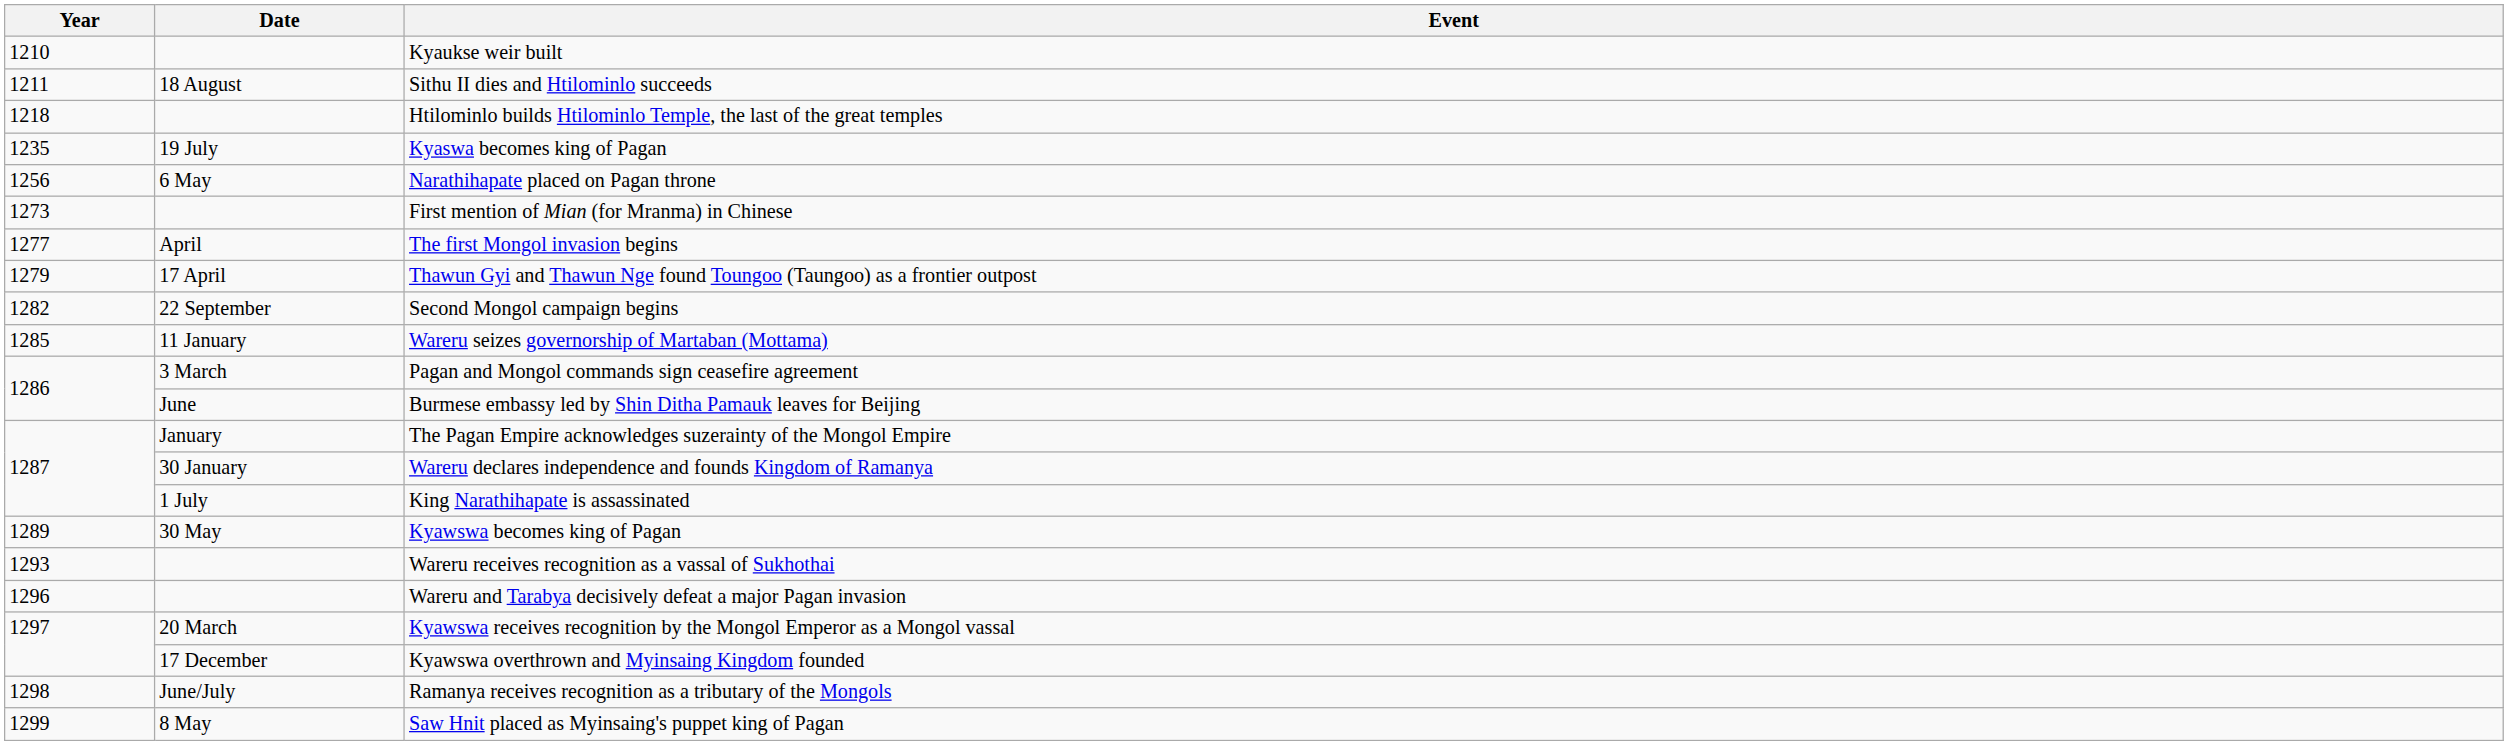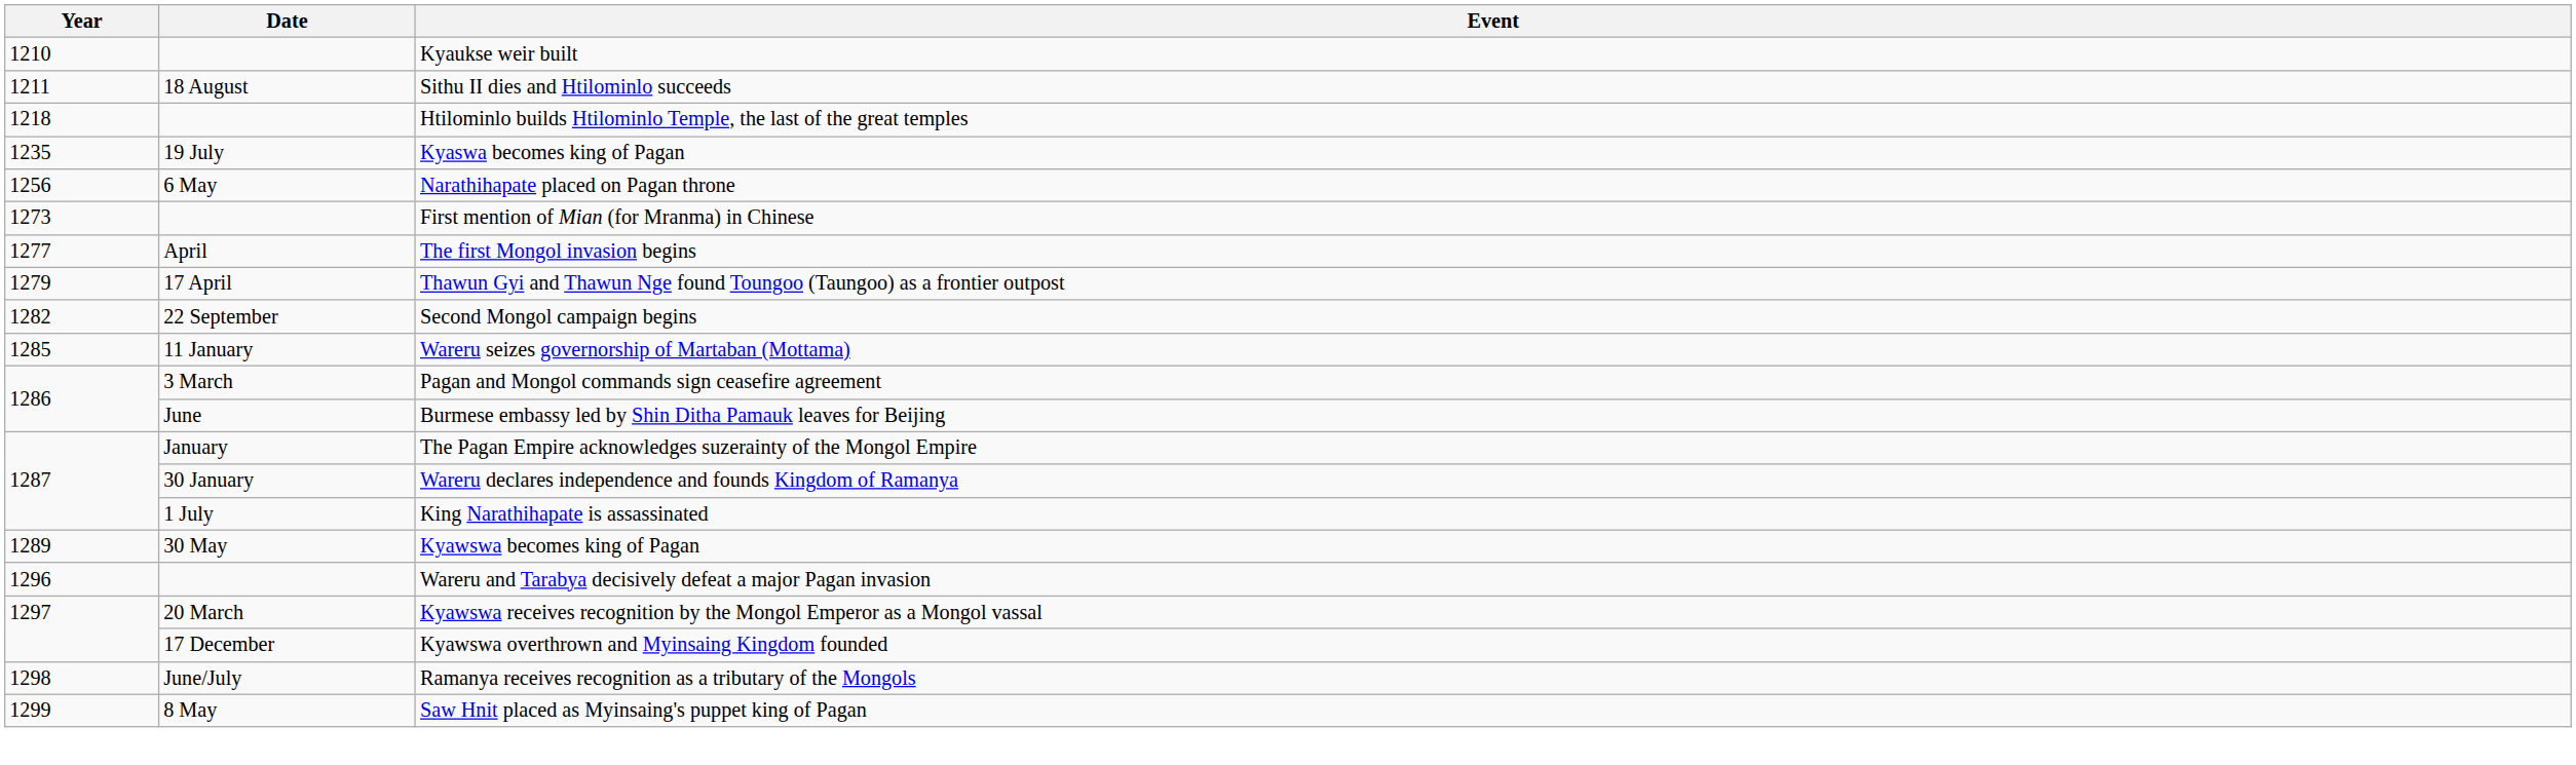 <table class="wikitable" width="100%">
 <tr>
 <th style="width:6%">Year</th>
 <th style="width:10%">Date</th>
 <th>Event</th>
 </tr>
 <tr>
 <td>1210</td>
 <td></td>
 <td>Kyaukse weir built</td>
 </tr>
 <tr>
 <td>1211</td>
 <td>18 August</td>
 <td>Sithu II dies and <a href='#'>Htilominlo</a> succeeds</td>
 </tr>
 <tr>
 <td>1218</td>
 <td></td>
 <td>Htilominlo builds <a href='#'>Htilominlo Temple</a>, the last of the great temples</td>
 </tr>
 <tr>
 <td>1235</td>
 <td>19 July</td>
 <td><a href='#'>Kyaswa</a> becomes king of Pagan</td>
 </tr>
 <tr>
 <td>1256</td>
 <td>6 May</td>
 <td><a href='#'>Narathihapate</a> placed on Pagan throne</td>
 </tr>
 <tr>
 <td>1273</td>
 <td></td>
 <td>First mention of <em>Mian</em> (for Mranma) in Chinese</td>
 </tr>
 <tr>
 <td>1277</td>
 <td>April</td>
 <td><a href='#'>The first Mongol invasion</a> begins</td>
 </tr>
 <tr>
 <td>1279</td>
 <td>17 April</td>
 <td><a href='#'>Thawun Gyi</a> and <a href='#'>Thawun Nge</a> found <a href='#'>Toungoo</a> (Taungoo) as a frontier outpost</td>
 </tr>
 <tr>
 <td>1282</td>
 <td>22 September</td>
 <td>Second Mongol campaign begins</td>
 </tr>
 <tr>
 <td>1285</td>
 <td> 11 January</td>
 <td><a href='#'>Wareru</a> seizes <a href='#'>governorship of Martaban (Mottama)</a></td>
 </tr>
 <tr>
 <td rowspan="2">1286</td>
 <td>3 March</td>
 <td>Pagan and Mongol commands sign ceasefire agreement</td>
 </tr>
 <tr>
 <td>June</td>
 <td>Burmese embassy led by <a href='#'>Shin Ditha Pamauk</a> leaves for Beijing</td>
 </tr>
 <tr>
 <td rowspan="3">1287</td>
 <td>January</td>
 <td>The Pagan Empire acknowledges suzerainty of the Mongol Empire</td>
 </tr>
 <tr>
 <td>30 January</td>
 <td><a href='#'>Wareru</a> declares independence and founds <a href='#'>Kingdom of Ramanya</a></td>
 </tr>
 <tr>
 <td>1 July</td>
 <td>King <a href='#'>Narathihapate</a> is assassinated</td>
 </tr>
 <tr>
 <td>1289</td>
 <td>30 May</td>
 <td><a href='#'>Kyawswa</a> becomes king of Pagan</td>
 </tr>
 <tr>
-<td>1293</td>
-<td></td>
-<td>Wareru receives recognition as a vassal of <a href='#'>Sukhothai</a></td>
-</tr>
-<tr>
 <td>1296</td>
 <td></td>
 <td>Wareru and <a href='#'>Tarabya</a> decisively defeat a major Pagan invasion</td>
 </tr>
 <tr>
 <td rowspan="2" valign="top">1297</td>
 <td>20 March</td>
 <td><a href='#'>Kyawswa</a> receives recognition by the Mongol Emperor as a Mongol vassal</td>
 </tr>
 <tr>
 <td>17 December</td>
 <td>Kyawswa overthrown and <a href='#'>Myinsaing Kingdom</a> founded</td>
 </tr>
 <tr>
 <td>1298</td>
 <td>June/July</td>
 <td>Ramanya receives recognition as a tributary of the <a href='#'>Mongols</a></td>
 </tr>
 <tr>
 <td>1299</td>
 <td>8 May</td>
 <td><a href='#'>Saw Hnit</a> placed as Myinsaing's puppet king of Pagan</td>
 </tr>
 </table>
